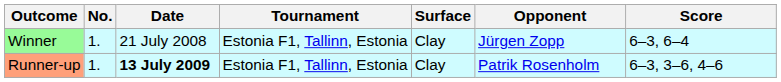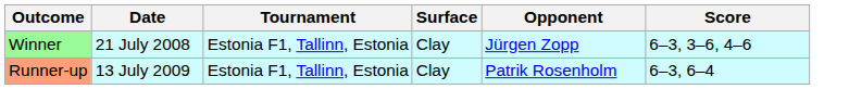 <table class="sortable wikitable">
 <tr>
 <th>Outcome</th>
-<th>No.</th>
 <th width=100>Date</th>
 <th>Tournament</th>
 <th>Surface</th>
 <th width=150>Opponent</th>
 <th width=150>Score</th>
 </tr>
 <tr bgcolor=CFFCFF>
 <td bgcolor=98FB98>Winner</td>
-<td>1.</td>
 <td>21 July 2008</td>
 <td>Estonia F1, <a href='#'>Tallinn</a>, Estonia</td>
 <td>Clay</td>
 <td> <a href='#'>Jürgen Zopp</a></td>
-<td>6–3, 6–4</td>
+<td>6–3, 3–6, 4–6</td>
 </tr>
 <tr bgcolor=CFFCFF>
 <td bgcolor=FFA07A>Runner-up</td>
-<td>1.</td>
-<td><strong>13 July 2009</strong></td>
+<td>13 July 2009</td>
 <td>Estonia F1, <a href='#'>Tallinn</a>, Estonia</td>
 <td>Clay</td>
 <td> <a href='#'>Patrik Rosenholm</a></td>
-<td>6–3, 3–6, 4–6</td>
+<td>6–3, 6–4</td>
 </tr>
 </table>
